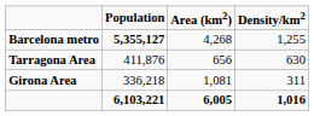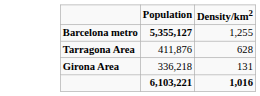 <table class="wikitable" style="float:right;">
 <tr>
 <td></td>
 <td><strong>Population</strong></td>
-<td><strong>Area (km<sup>2</sup>)</strong></td>
 <td><strong>Density/km<sup>2</sup></strong></td>
 </tr>
 <tr>
 <td><strong><span>Barcelona metro</span></strong></td>
 <td style="text-align:right;"><strong>5,355,127</strong></td>
-<td style="text-align:right;">4,268</td>
 <td style="text-align:right;">1,255</td>
 </tr>
 <tr>
 <td><strong><span>Tarragona Area</span></strong></td>
 <td style="text-align:right;">411,876</td>
-<td style="text-align:right;">656</td>
-<td style="text-align:right;">630</td>
+<td style="text-align:right;">628</td>
 </tr>
 <tr>
 <td><strong><span>Girona Area</span></strong></td>
 <td style="text-align:right;">336,218</td>
-<td style="text-align:right;">1,081</td>
-<td style="text-align:right;">311</td>
+<td style="text-align:right;">131</td>
 </tr>
 <tr>
 <td></td>
 <td style="text-align:right;"><strong>6,103,221</strong></td>
-<td style="text-align:right;"><strong>6,005</strong></td>
 <td style="text-align:right;"><strong>1,016</strong></td>
 </tr>
 </table>
